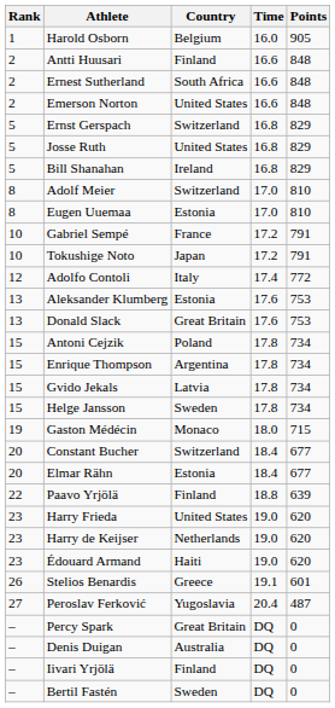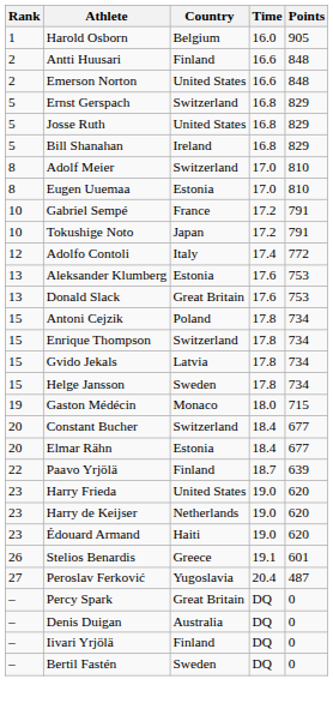 <table class="wikitable">
 <tr>
 <th>Rank</th>
 <th>Athlete</th>
 <th>Country</th>
 <th>Time</th>
 <th>Points</th>
 </tr>
 <tr>
 <td>1</td>
 <td>Harold Osborn</td>
 <td>Belgium</td>
 <td>16.0</td>
 <td>905</td>
 </tr>
 <tr>
 <td>2</td>
 <td>Antti Huusari</td>
 <td>Finland</td>
-<td>16.6</td>
-<td>848</td>
-</tr>
-<tr>
-<td>2</td>
-<td>Ernest Sutherland</td>
-<td>South Africa</td>
 <td>16.6</td>
 <td>848</td>
 </tr>
 <tr>
 <td>2</td>
 <td>Emerson Norton</td>
 <td>United States</td>
 <td>16.6</td>
 <td>848</td>
 </tr>
 <tr>
 <td>5</td>
 <td>Ernst Gerspach</td>
 <td>Switzerland</td>
 <td>16.8</td>
 <td>829</td>
 </tr>
 <tr>
 <td>5</td>
 <td>Josse Ruth</td>
 <td>United States</td>
 <td>16.8</td>
 <td>829</td>
 </tr>
 <tr>
 <td>5</td>
 <td>Bill Shanahan</td>
 <td>Ireland</td>
 <td>16.8</td>
 <td>829</td>
 </tr>
 <tr>
 <td>8</td>
 <td>Adolf Meier</td>
 <td>Switzerland</td>
 <td>17.0</td>
 <td>810</td>
 </tr>
 <tr>
 <td>8</td>
 <td>Eugen Uuemaa</td>
 <td>Estonia</td>
 <td>17.0</td>
 <td>810</td>
 </tr>
 <tr>
 <td>10</td>
 <td>Gabriel Sempé</td>
 <td>France</td>
 <td>17.2</td>
 <td>791</td>
 </tr>
 <tr>
 <td>10</td>
 <td>Tokushige Noto</td>
 <td>Japan</td>
 <td>17.2</td>
 <td>791</td>
 </tr>
 <tr>
 <td>12</td>
 <td>Adolfo Contoli</td>
 <td>Italy</td>
 <td>17.4</td>
 <td>772</td>
 </tr>
 <tr>
 <td>13</td>
 <td>Aleksander Klumberg</td>
 <td>Estonia</td>
 <td>17.6</td>
 <td>753</td>
 </tr>
 <tr>
 <td>13</td>
 <td>Donald Slack</td>
 <td>Great Britain</td>
 <td>17.6</td>
 <td>753</td>
 </tr>
 <tr>
 <td>15</td>
 <td>Antoni Cejzik</td>
 <td>Poland</td>
 <td>17.8</td>
 <td>734</td>
 </tr>
 <tr>
 <td>15</td>
 <td>Enrique Thompson</td>
-<td>Argentina</td>
+<td>Switzerland</td>
 <td>17.8</td>
 <td>734</td>
 </tr>
 <tr>
 <td>15</td>
 <td>Gvido Jekals</td>
 <td>Latvia</td>
 <td>17.8</td>
 <td>734</td>
 </tr>
 <tr>
 <td>15</td>
 <td>Helge Jansson</td>
 <td>Sweden</td>
 <td>17.8</td>
 <td>734</td>
 </tr>
 <tr>
 <td>19</td>
 <td>Gaston Médécin</td>
 <td>Monaco</td>
 <td>18.0</td>
 <td>715</td>
 </tr>
 <tr>
 <td>20</td>
 <td>Constant Bucher</td>
 <td>Switzerland</td>
 <td>18.4</td>
 <td>677</td>
 </tr>
 <tr>
 <td>20</td>
 <td>Elmar Rähn</td>
 <td>Estonia</td>
 <td>18.4</td>
 <td>677</td>
 </tr>
 <tr>
 <td>22</td>
 <td>Paavo Yrjölä</td>
 <td>Finland</td>
-<td>18.8</td>
+<td>18.7</td>
 <td>639</td>
 </tr>
 <tr>
 <td>23</td>
 <td>Harry Frieda</td>
 <td>United States</td>
 <td>19.0</td>
 <td>620</td>
 </tr>
 <tr>
 <td>23</td>
 <td>Harry de Keijser</td>
 <td>Netherlands</td>
 <td>19.0</td>
 <td>620</td>
 </tr>
 <tr>
 <td>23</td>
 <td>Édouard Armand</td>
 <td>Haiti</td>
 <td>19.0</td>
 <td>620</td>
 </tr>
 <tr>
 <td>26</td>
 <td>Stelios Benardis</td>
 <td>Greece</td>
 <td>19.1</td>
 <td>601</td>
 </tr>
 <tr>
 <td>27</td>
 <td>Peroslav Ferković</td>
 <td>Yugoslavia</td>
 <td>20.4</td>
 <td>487</td>
 </tr>
 <tr>
 <td>–</td>
 <td>Percy Spark</td>
 <td>Great Britain</td>
 <td>DQ</td>
 <td>0</td>
 </tr>
 <tr>
 <td>–</td>
 <td>Denis Duigan</td>
 <td>Australia</td>
 <td>DQ</td>
 <td>0</td>
 </tr>
 <tr>
 <td>–</td>
 <td>Iivari Yrjölä</td>
 <td>Finland</td>
 <td>DQ</td>
 <td>0</td>
 </tr>
 <tr>
 <td>–</td>
 <td>Bertil Fastén</td>
 <td>Sweden</td>
 <td>DQ</td>
 <td>0</td>
 </tr>
 </table>
